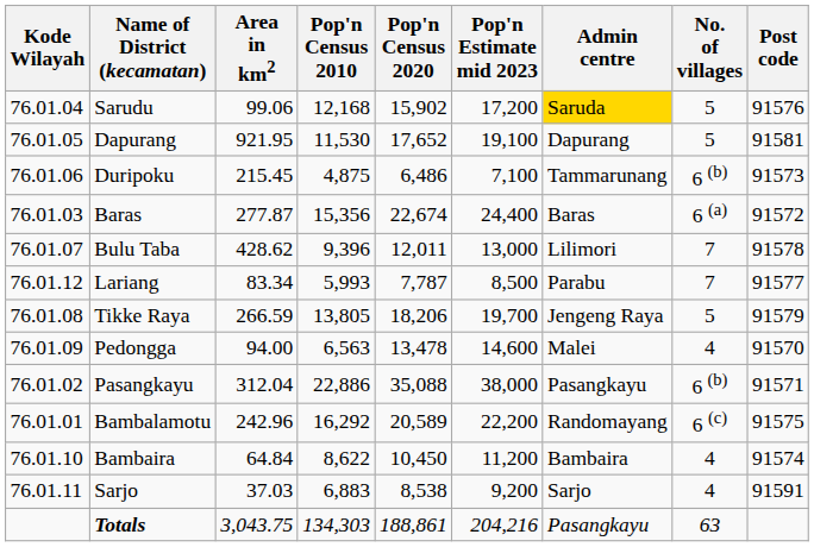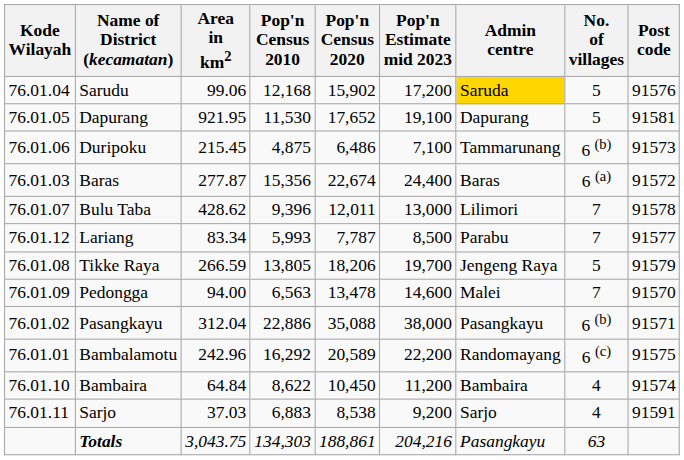 <table class="sortable wikitable">
 <tr>
 <th>Kode <br>Wilayah</th>
 <th>Name of<br>District<br>(<em>kecamatan</em>)</th>
 <th>Area<br>in <br>km<sup>2</sup></th>
 <th>Pop'n<br>Census<br>2010</th>
 <th>Pop'n<br>Census<br>2020</th>
 <th>Pop'n<br>Estimate<br>mid 2023</th>
 <th>Admin<br> centre</th>
 <th>No.<br>of<br>villages</th>
 <th>Post<br>code</th>
 </tr>
 <tr>
 <td>76.01.04</td>
 <td>Sarudu</td>
 <td align="right">99.06</td>
 <td align="right">12,168</td>
 <td align="right">15,902</td>
 <td align="right">17,200</td>
 <td style="background: gold;">Saruda</td>
 <td align="center">5</td>
 <td>91576</td>
 </tr>
 <tr>
 <td>76.01.05</td>
 <td>Dapurang</td>
 <td align="right">921.95</td>
 <td align="right">11,530</td>
 <td align="right">17,652</td>
 <td align="right">19,100</td>
 <td>Dapurang</td>
 <td align="center">5</td>
 <td>91581</td>
 </tr>
 <tr>
 <td>76.01.06</td>
 <td>Duripoku</td>
 <td align="right">215.45</td>
 <td align="right">4,875</td>
 <td align="right">6,486</td>
 <td align="right">7,100</td>
 <td>Tammarunang</td>
 <td align="center">6 <sup>(b)</sup></td>
 <td>91573</td>
 </tr>
 <tr>
 <td>76.01.03</td>
 <td>Baras</td>
 <td align="right">277.87</td>
 <td align="right">15,356</td>
 <td align="right">22,674</td>
 <td align="right">24,400</td>
 <td>Baras</td>
 <td align="center">6 <sup>(a)</sup></td>
 <td>91572</td>
 </tr>
 <tr>
 <td>76.01.07</td>
 <td>Bulu Taba</td>
 <td align="right">428.62</td>
 <td align="right">9,396</td>
 <td align="right">12,011</td>
 <td align="right">13,000</td>
 <td>Lilimori</td>
 <td align="center">7</td>
 <td>91578</td>
 </tr>
 <tr>
 <td>76.01.12</td>
 <td>Lariang</td>
 <td align="right">83.34</td>
 <td align="right">5,993</td>
 <td align="right">7,787</td>
 <td align="right">8,500</td>
 <td>Parabu</td>
 <td align="center">7</td>
 <td>91577</td>
 </tr>
 <tr>
 <td>76.01.08</td>
 <td>Tikke Raya</td>
 <td align="right">266.59</td>
 <td align="right">13,805</td>
 <td align="right">18,206</td>
 <td align="right">19,700</td>
 <td>Jengeng Raya</td>
 <td align="center">5</td>
 <td>91579</td>
 </tr>
 <tr>
 <td>76.01.09</td>
 <td>Pedongga</td>
 <td align="right">94.00</td>
 <td align="right">6,563</td>
 <td align="right">13,478</td>
 <td align="right">14,600</td>
 <td>Malei</td>
-<td align="center">4</td>
+<td align="center">7</td>
 <td>91570</td>
 </tr>
 <tr>
 <td>76.01.02</td>
 <td>Pasangkayu</td>
 <td align="right">312.04</td>
 <td align="right">22,886</td>
 <td align="right">35,088</td>
 <td align="right">38,000</td>
 <td>Pasangkayu</td>
 <td align="center">6 <sup>(b)</sup></td>
 <td>91571</td>
 </tr>
 <tr>
 <td>76.01.01</td>
 <td>Bambalamotu</td>
 <td align="right">242.96</td>
 <td align="right">16,292</td>
 <td align="right">20,589</td>
 <td align="right">22,200</td>
 <td>Randomayang</td>
 <td align="center">6 <sup>(c)</sup></td>
 <td>91575</td>
 </tr>
 <tr>
 <td>76.01.10</td>
 <td>Bambaira</td>
 <td align="right">64.84</td>
 <td align="right">8,622</td>
 <td align="right">10,450</td>
 <td align="right">11,200</td>
 <td>Bambaira</td>
 <td align="center">4</td>
 <td>91574</td>
 </tr>
 <tr>
 <td>76.01.11</td>
 <td>Sarjo</td>
 <td align="right">37.03</td>
 <td align="right">6,883</td>
 <td align="right">8,538</td>
 <td align="right">9,200</td>
 <td>Sarjo</td>
 <td align="center">4</td>
 <td>91591</td>
 </tr>
 <tr>
 <td></td>
 <td><strong><em>Totals</em></strong></td>
 <td align="right"><em>3,043.75</em></td>
 <td align="right"><em>134,303</em></td>
 <td align="right"><em>188,861</em></td>
 <td align="right"><em>204,216</em></td>
 <td><em>Pasangkayu</em></td>
 <td align="center"><em>63</em></td>
 <td></td>
 </tr>
 </table>
